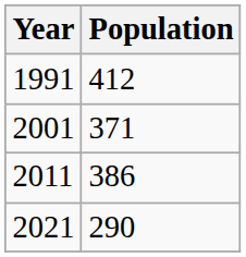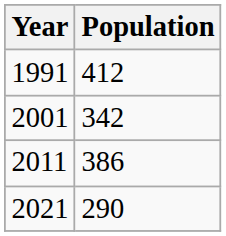 <table class="wikitable">
 <tr>
 <th>Year</th>
 <th>Population</th>
 </tr>
 <tr>
 <td>1991</td>
 <td>412</td>
 </tr>
 <tr>
 <td>2001</td>
-<td>371</td>
+<td>342</td>
 </tr>
 <tr>
 <td>2011</td>
 <td>386</td>
 </tr>
 <tr>
 <td>2021</td>
 <td>290</td>
 </tr>
 </table>
